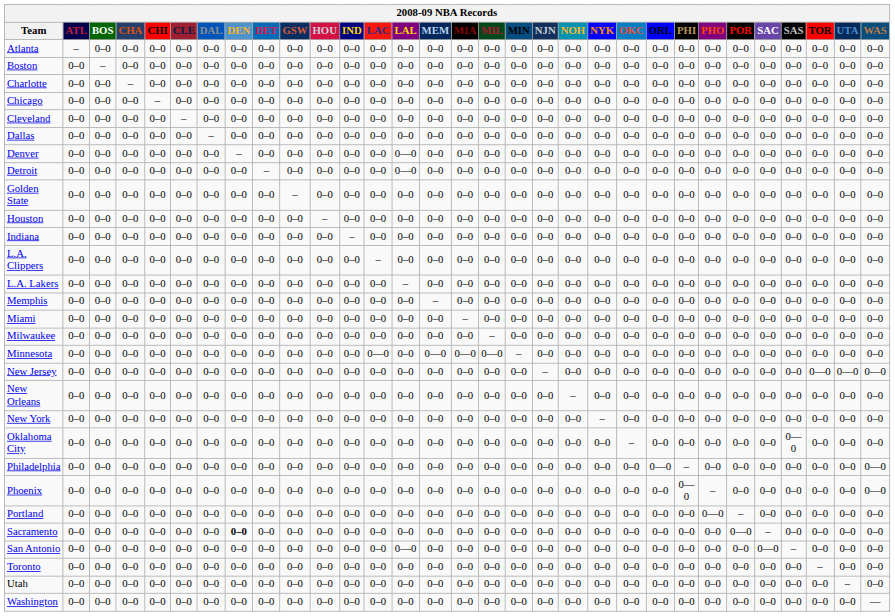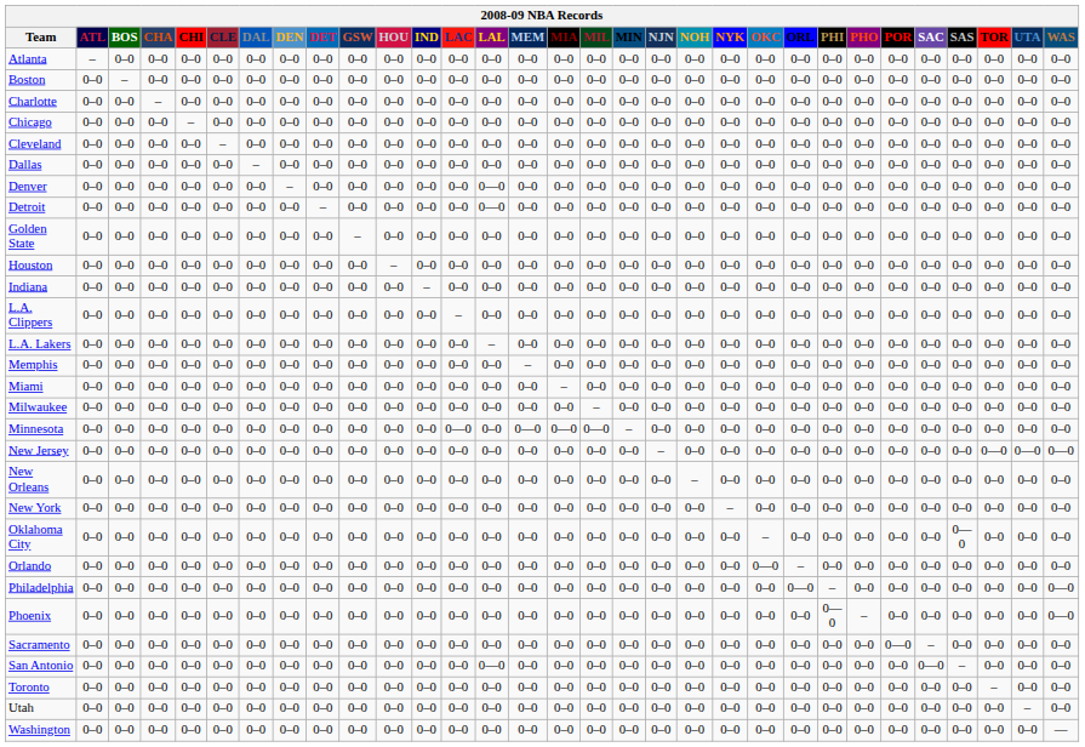 <table class="wikitable" style="font-size:86%; text-align:center;">
 <tr>
 <th colspan=31>2008-09 NBA Records</th>
 </tr>
 <tr>
 <th width=100>Team</th>
 <th style="background:#00004d;color:#C41E3a;width=35">ATL</th>
 <th style="background:#006400;color:#FFFFFF;width=35">BOS</th>
 <th style="background:#253E6A;color:#DF5106;width=35">CHA</th>
 <th style="background:#FF0000;color:#000000;width=35">CHI</th>
 <th style="background:#9F1F32;color:#001D43;width=35">CLE</th>
 <th style="background:#0055BA;color:#898D8F;width=35">DAL</th>
 <th style="background:#4C92CC;color:#FDB827;width=35">DEN</th>
 <th style="background:#006BB7;color:#ED164B;width=35">DET</th>
 <th style="background:#072E63;color:#DC5A34;width=35">GSW</th>
 <th style="background:#D31145;color:#CBD4D8;width=35">HOU</th>
 <th style="background:#000080;color:#FFD700;width=35">IND</th>
 <th style="background:#F9160D;color:#1A2E8B;width=35">LAC</th>
 <th style="background:#800080;color:#FFD700;width=35">LAL</th>
 <th style="background:#00265B;color:#BAD1EB;width=35">MEM</th>
 <th style="background:#000000;color:#8B0000;width=35">MIA</th>
 <th style="background:#00471B;color:#AC1A2F;width=35">MIL</th>
 <th style="background:#044D80;color:#000000;width=35">MIN</th>
 <th style="background:#12305B;color:#C4CED4;width=35">NJN</th>
 <th style="background:#0093B1;color:#FDB827;width=35">NOH</th>
 <th style="background:#0000FF;color:#FF8C00;width=35">NYK</th>
 <th style="background:#007DC3;color:#F05033;width=35">OKC</th>
 <th style="background:#0000FF;color:#000000;width=35">ORL</th>
 <th style="background:#000000;color:#BB9754;width=35">PHI</th>
 <th style="background:#800080;color:#FF4500;width=35">PHO</th>
 <th style="background:#000000;color:#FF0000;width=35">POR</th>
 <th style="background:#6846A8;color:#FFFFFF;width=35">SAC</th>
 <th style="background:#000000;color:#C0C0C0;width=35">SAS</th>
 <th style="background:#FF0000;color:#000000;width=35">TOR</th>
 <th style="background:#042A5C;color:#4C8ECC;width=35">UTA</th>
 <th style="background:#044D7D;color:#BC7A44;width=35">WAS</th>
 </tr>
 <tr>
 <td style="text-align:left;"><a href='#'>Atlanta</a></td>
 <td>–</td>
 <td>0–0</td>
 <td>0–0</td>
 <td>0–0</td>
 <td>0–0</td>
 <td>0–0</td>
 <td>0–0</td>
 <td>0–0</td>
 <td>0–0</td>
 <td>0–0</td>
 <td>0–0</td>
 <td>0–0</td>
 <td>0–0</td>
 <td>0–0</td>
 <td>0–0</td>
 <td>0–0</td>
 <td>0–0</td>
 <td>0–0</td>
 <td>0–0</td>
 <td>0–0</td>
 <td>0–0</td>
 <td>0–0</td>
 <td>0–0</td>
 <td>0–0</td>
 <td>0–0</td>
 <td>0–0</td>
 <td>0–0</td>
 <td>0–0</td>
 <td>0–0</td>
 <td>0–0</td>
 </tr>
 <tr>
 <td style="text-align:left;"><a href='#'>Boston</a></td>
 <td>0–0</td>
 <td>–</td>
 <td>0–0</td>
 <td>0–0</td>
 <td>0–0</td>
 <td>0–0</td>
 <td>0–0</td>
 <td>0–0</td>
 <td>0–0</td>
 <td>0–0</td>
 <td>0–0</td>
 <td>0–0</td>
 <td>0–0</td>
 <td>0–0</td>
 <td>0–0</td>
 <td>0–0</td>
 <td>0–0</td>
 <td>0–0</td>
 <td>0–0</td>
 <td>0–0</td>
 <td>0–0</td>
 <td>0–0</td>
 <td>0–0</td>
 <td>0–0</td>
 <td>0–0</td>
 <td>0–0</td>
 <td>0–0</td>
 <td>0–0</td>
 <td>0–0</td>
 <td>0–0</td>
 </tr>
 <tr>
 <td style="text-align:left;"><a href='#'>Charlotte</a></td>
 <td>0–0</td>
 <td>0–0</td>
 <td>–</td>
 <td>0–0</td>
 <td>0–0</td>
 <td>0–0</td>
 <td>0–0</td>
 <td>0–0</td>
 <td>0–0</td>
 <td>0–0</td>
 <td>0–0</td>
 <td>0–0</td>
 <td>0–0</td>
 <td>0–0</td>
 <td>0–0</td>
 <td>0–0</td>
 <td>0–0</td>
 <td>0–0</td>
 <td>0–0</td>
 <td>0–0</td>
 <td>0–0</td>
 <td>0–0</td>
 <td>0–0</td>
 <td>0–0</td>
 <td>0–0</td>
 <td>0–0</td>
 <td>0–0</td>
 <td>0–0</td>
 <td>0–0</td>
 <td>0–0</td>
 </tr>
 <tr>
 <td style="text-align:left;"><a href='#'>Chicago</a></td>
 <td>0–0</td>
 <td>0–0</td>
 <td>0–0</td>
 <td>–</td>
 <td>0–0</td>
 <td>0–0</td>
 <td>0–0</td>
 <td>0–0</td>
 <td>0–0</td>
 <td>0–0</td>
 <td>0–0</td>
 <td>0–0</td>
 <td>0–0</td>
 <td>0–0</td>
 <td>0–0</td>
 <td>0–0</td>
 <td>0–0</td>
 <td>0–0</td>
 <td>0–0</td>
 <td>0–0</td>
 <td>0–0</td>
 <td>0–0</td>
 <td>0–0</td>
 <td>0–0</td>
 <td>0–0</td>
 <td>0–0</td>
 <td>0–0</td>
 <td>0–0</td>
 <td>0–0</td>
 <td>0–0</td>
 </tr>
 <tr>
 <td style="text-align:left;"><a href='#'>Cleveland</a></td>
 <td>0–0</td>
 <td>0–0</td>
 <td>0–0</td>
 <td>0–0</td>
 <td>–</td>
 <td>0–0</td>
 <td>0–0</td>
 <td>0–0</td>
 <td>0–0</td>
 <td>0–0</td>
 <td>0–0</td>
 <td>0–0</td>
 <td>0–0</td>
 <td>0–0</td>
 <td>0–0</td>
 <td>0–0</td>
 <td>0–0</td>
 <td>0–0</td>
 <td>0–0</td>
 <td>0–0</td>
 <td>0–0</td>
 <td>0–0</td>
 <td>0–0</td>
 <td>0–0</td>
 <td>0–0</td>
 <td>0–0</td>
 <td>0–0</td>
 <td>0–0</td>
 <td>0–0</td>
 <td>0–0</td>
 </tr>
 <tr>
 <td style="text-align:left;"><a href='#'>Dallas</a></td>
 <td>0–0</td>
 <td>0–0</td>
 <td>0–0</td>
 <td>0–0</td>
 <td>0–0</td>
 <td>–</td>
 <td>0–0</td>
 <td>0–0</td>
 <td>0–0</td>
 <td>0–0</td>
 <td>0–0</td>
 <td>0–0</td>
 <td>0–0</td>
 <td>0–0</td>
 <td>0–0</td>
 <td>0–0</td>
 <td>0–0</td>
 <td>0–0</td>
 <td>0–0</td>
 <td>0–0</td>
 <td>0–0</td>
 <td>0–0</td>
 <td>0–0</td>
 <td>0–0</td>
 <td>0–0</td>
 <td>0–0</td>
 <td>0–0</td>
 <td>0–0</td>
 <td>0–0</td>
 <td>0–0</td>
 </tr>
 <tr>
 <td style="text-align:left;"><a href='#'>Denver</a></td>
 <td>0–0</td>
 <td>0–0</td>
 <td>0–0</td>
 <td>0–0</td>
 <td>0–0</td>
 <td>0–0</td>
 <td>–</td>
 <td>0–0</td>
 <td>0–0</td>
 <td>0–0</td>
 <td>0–0</td>
 <td>0–0</td>
 <td>0—0</td>
 <td>0–0</td>
 <td>0–0</td>
 <td>0–0</td>
 <td>0–0</td>
 <td>0–0</td>
 <td>0–0</td>
 <td>0–0</td>
 <td>0–0</td>
 <td>0–0</td>
 <td>0–0</td>
 <td>0–0</td>
 <td>0–0</td>
 <td>0–0</td>
 <td>0–0</td>
 <td>0–0</td>
 <td>0–0</td>
 <td>0–0</td>
 </tr>
 <tr>
 <td style="text-align:left;"><a href='#'>Detroit</a></td>
 <td>0–0</td>
 <td>0–0</td>
 <td>0–0</td>
 <td>0–0</td>
 <td>0–0</td>
 <td>0–0</td>
 <td>0–0</td>
 <td>–</td>
 <td>0–0</td>
 <td>0–0</td>
 <td>0–0</td>
 <td>0–0</td>
 <td>0—0</td>
 <td>0–0</td>
 <td>0–0</td>
 <td>0–0</td>
 <td>0–0</td>
 <td>0–0</td>
 <td>0–0</td>
 <td>0–0</td>
 <td>0–0</td>
 <td>0–0</td>
 <td>0–0</td>
 <td>0–0</td>
 <td>0–0</td>
 <td>0–0</td>
 <td>0–0</td>
 <td>0–0</td>
 <td>0–0</td>
 <td>0–0</td>
 </tr>
 <tr>
 <td style="text-align:left;"><a href='#'>Golden State</a></td>
 <td>0–0</td>
 <td>0–0</td>
 <td>0–0</td>
 <td>0–0</td>
 <td>0–0</td>
 <td>0–0</td>
 <td>0–0</td>
 <td>0–0</td>
 <td>–</td>
 <td>0–0</td>
 <td>0–0</td>
 <td>0–0</td>
 <td>0–0</td>
 <td>0–0</td>
 <td>0–0</td>
 <td>0–0</td>
 <td>0–0</td>
 <td>0–0</td>
 <td>0–0</td>
 <td>0–0</td>
 <td>0–0</td>
 <td>0–0</td>
 <td>0–0</td>
 <td>0–0</td>
 <td>0–0</td>
 <td>0–0</td>
 <td>0–0</td>
 <td>0–0</td>
 <td>0–0</td>
 <td>0–0</td>
 </tr>
 <tr>
 <td style="text-align:left;"><a href='#'>Houston</a></td>
 <td>0–0</td>
 <td>0–0</td>
 <td>0–0</td>
 <td>0–0</td>
 <td>0–0</td>
 <td>0–0</td>
 <td>0–0</td>
 <td>0–0</td>
 <td>0–0</td>
 <td>–</td>
 <td>0–0</td>
 <td>0–0</td>
 <td>0–0</td>
 <td>0–0</td>
 <td>0–0</td>
 <td>0–0</td>
 <td>0–0</td>
 <td>0–0</td>
 <td>0–0</td>
 <td>0–0</td>
 <td>0–0</td>
 <td>0–0</td>
 <td>0–0</td>
 <td>0–0</td>
 <td>0–0</td>
 <td>0–0</td>
 <td>0–0</td>
 <td>0–0</td>
 <td>0–0</td>
 <td>0–0</td>
 </tr>
 <tr>
 <td style="text-align:left;"><a href='#'>Indiana</a></td>
 <td>0–0</td>
 <td>0–0</td>
 <td>0–0</td>
 <td>0–0</td>
 <td>0–0</td>
 <td>0–0</td>
 <td>0–0</td>
 <td>0–0</td>
 <td>0–0</td>
 <td>0–0</td>
 <td>–</td>
 <td>0–0</td>
 <td>0–0</td>
 <td>0–0</td>
 <td>0–0</td>
 <td>0–0</td>
 <td>0–0</td>
 <td>0–0</td>
 <td>0–0</td>
 <td>0–0</td>
 <td>0–0</td>
 <td>0–0</td>
 <td>0–0</td>
 <td>0–0</td>
 <td>0–0</td>
 <td>0–0</td>
 <td>0–0</td>
 <td>0–0</td>
 <td>0–0</td>
 <td>0–0</td>
 </tr>
 <tr>
 <td style="text-align:left;"><a href='#'>L.A. Clippers</a></td>
 <td>0–0</td>
 <td>0–0</td>
 <td>0–0</td>
 <td>0–0</td>
 <td>0–0</td>
 <td>0–0</td>
 <td>0–0</td>
 <td>0–0</td>
 <td>0–0</td>
 <td>0–0</td>
 <td>0–0</td>
 <td>–</td>
 <td>0–0</td>
 <td>0–0</td>
 <td>0–0</td>
 <td>0–0</td>
 <td>0–0</td>
 <td>0–0</td>
 <td>0–0</td>
 <td>0–0</td>
 <td>0–0</td>
 <td>0–0</td>
 <td>0–0</td>
 <td>0–0</td>
 <td>0–0</td>
 <td>0–0</td>
 <td>0–0</td>
 <td>0–0</td>
 <td>0–0</td>
 <td>0–0</td>
 </tr>
 <tr>
 <td style="text-align:left;"><a href='#'>L.A. Lakers</a></td>
 <td>0–0</td>
 <td>0–0</td>
 <td>0–0</td>
 <td>0–0</td>
 <td>0–0</td>
 <td>0–0</td>
 <td>0–0</td>
 <td>0–0</td>
 <td>0–0</td>
 <td>0–0</td>
 <td>0–0</td>
 <td>0–0</td>
 <td>–</td>
 <td>0–0</td>
 <td>0–0</td>
 <td>0–0</td>
 <td>0–0</td>
 <td>0–0</td>
 <td>0–0</td>
 <td>0–0</td>
 <td>0–0</td>
 <td>0–0</td>
 <td>0–0</td>
 <td>0–0</td>
 <td>0–0</td>
 <td>0–0</td>
 <td>0–0</td>
 <td>0–0</td>
 <td>0–0</td>
 <td>0–0</td>
 </tr>
 <tr>
 <td style="text-align:left;"><a href='#'>Memphis</a></td>
 <td>0–0</td>
 <td>0–0</td>
 <td>0–0</td>
 <td>0–0</td>
 <td>0–0</td>
 <td>0–0</td>
 <td>0–0</td>
 <td>0–0</td>
 <td>0–0</td>
 <td>0–0</td>
 <td>0–0</td>
 <td>0–0</td>
 <td>0–0</td>
 <td>–</td>
 <td>0–0</td>
 <td>0–0</td>
 <td>0–0</td>
 <td>0–0</td>
 <td>0–0</td>
 <td>0–0</td>
 <td>0–0</td>
 <td>0–0</td>
 <td>0–0</td>
 <td>0–0</td>
 <td>0–0</td>
 <td>0–0</td>
 <td>0–0</td>
 <td>0–0</td>
 <td>0–0</td>
 <td>0–0</td>
 </tr>
 <tr>
 <td style="text-align:left;"><a href='#'>Miami</a></td>
 <td>0–0</td>
 <td>0–0</td>
 <td>0–0</td>
 <td>0–0</td>
 <td>0–0</td>
 <td>0–0</td>
 <td>0–0</td>
 <td>0–0</td>
 <td>0–0</td>
 <td>0–0</td>
 <td>0–0</td>
 <td>0–0</td>
 <td>0–0</td>
 <td>0–0</td>
 <td>–</td>
 <td>0–0</td>
 <td>0–0</td>
 <td>0–0</td>
 <td>0–0</td>
 <td>0–0</td>
 <td>0–0</td>
 <td>0–0</td>
 <td>0–0</td>
 <td>0–0</td>
 <td>0–0</td>
 <td>0–0</td>
 <td>0–0</td>
 <td>0–0</td>
 <td>0–0</td>
 <td>0–0</td>
 </tr>
 <tr>
 <td style="text-align:left;"><a href='#'>Milwaukee</a></td>
 <td>0–0</td>
 <td>0–0</td>
 <td>0–0</td>
 <td>0–0</td>
 <td>0–0</td>
 <td>0–0</td>
 <td>0–0</td>
 <td>0–0</td>
 <td>0–0</td>
 <td>0–0</td>
 <td>0–0</td>
 <td>0–0</td>
 <td>0–0</td>
 <td>0–0</td>
 <td>0–0</td>
 <td>–</td>
 <td>0–0</td>
 <td>0–0</td>
 <td>0–0</td>
 <td>0–0</td>
 <td>0–0</td>
 <td>0–0</td>
 <td>0–0</td>
 <td>0–0</td>
 <td>0–0</td>
 <td>0–0</td>
 <td>0–0</td>
 <td>0–0</td>
 <td>0–0</td>
 <td>0–0</td>
 </tr>
 <tr>
 <td style="text-align:left;"><a href='#'>Minnesota</a></td>
 <td>0–0</td>
 <td>0–0</td>
 <td>0–0</td>
 <td>0–0</td>
 <td>0–0</td>
 <td>0–0</td>
 <td>0–0</td>
 <td>0–0</td>
 <td>0–0</td>
 <td>0–0</td>
 <td>0–0</td>
 <td>0—0</td>
 <td>0–0</td>
 <td>0—0</td>
 <td>0—0</td>
 <td>0—0</td>
 <td>–</td>
 <td>0–0</td>
 <td>0–0</td>
 <td>0–0</td>
 <td>0–0</td>
 <td>0–0</td>
 <td>0–0</td>
 <td>0–0</td>
 <td>0–0</td>
 <td>0–0</td>
 <td>0–0</td>
 <td>0–0</td>
 <td>0–0</td>
 <td>0–0</td>
 </tr>
 <tr>
 <td style="text-align:left;"><a href='#'>New Jersey</a></td>
 <td>0–0</td>
 <td>0–0</td>
 <td>0–0</td>
 <td>0–0</td>
 <td>0–0</td>
 <td>0–0</td>
 <td>0–0</td>
 <td>0–0</td>
 <td>0–0</td>
 <td>0–0</td>
 <td>0–0</td>
 <td>0–0</td>
 <td>0–0</td>
 <td>0–0</td>
 <td>0–0</td>
 <td>0–0</td>
 <td>0–0</td>
 <td>–</td>
 <td>0–0</td>
 <td>0–0</td>
 <td>0–0</td>
 <td>0–0</td>
 <td>0–0</td>
 <td>0–0</td>
 <td>0–0</td>
 <td>0–0</td>
 <td>0–0</td>
 <td>0—0</td>
 <td>0—0</td>
 <td>0—0</td>
 </tr>
 <tr>
 <td style="text-align:left;"><a href='#'>New Orleans</a></td>
 <td>0–0</td>
 <td>0–0</td>
 <td>0–0</td>
 <td>0–0</td>
 <td>0–0</td>
 <td>0–0</td>
 <td>0–0</td>
 <td>0–0</td>
 <td>0–0</td>
 <td>0–0</td>
 <td>0–0</td>
 <td>0–0</td>
 <td>0–0</td>
 <td>0–0</td>
 <td>0–0</td>
 <td>0–0</td>
 <td>0–0</td>
 <td>0–0</td>
 <td>–</td>
 <td>0–0</td>
 <td>0–0</td>
 <td>0–0</td>
 <td>0–0</td>
 <td>0–0</td>
 <td>0–0</td>
 <td>0–0</td>
 <td>0–0</td>
 <td>0–0</td>
 <td>0–0</td>
 <td>0–0</td>
 </tr>
 <tr>
 <td style="text-align:left;"><a href='#'>New York</a></td>
 <td>0–0</td>
 <td>0–0</td>
 <td>0–0</td>
 <td>0–0</td>
 <td>0–0</td>
 <td>0–0</td>
 <td>0–0</td>
 <td>0–0</td>
 <td>0–0</td>
 <td>0–0</td>
 <td>0–0</td>
 <td>0–0</td>
 <td>0–0</td>
 <td>0–0</td>
 <td>0–0</td>
 <td>0–0</td>
 <td>0–0</td>
 <td>0–0</td>
 <td>0–0</td>
 <td>–</td>
 <td>0–0</td>
 <td>0–0</td>
 <td>0–0</td>
 <td>0–0</td>
 <td>0–0</td>
 <td>0–0</td>
 <td>0–0</td>
 <td>0–0</td>
 <td>0–0</td>
 <td>0–0</td>
 </tr>
 <tr>
 <td style="text-align:left;"><a href='#'>Oklahoma City</a></td>
 <td>0–0</td>
 <td>0–0</td>
 <td>0–0</td>
 <td>0–0</td>
 <td>0–0</td>
 <td>0–0</td>
 <td>0–0</td>
 <td>0–0</td>
 <td>0–0</td>
 <td>0–0</td>
 <td>0–0</td>
 <td>0–0</td>
 <td>0–0</td>
 <td>0–0</td>
 <td>0–0</td>
 <td>0–0</td>
 <td>0–0</td>
 <td>0–0</td>
 <td>0–0</td>
 <td>0–0</td>
 <td>–</td>
 <td>0–0</td>
 <td>0–0</td>
 <td>0–0</td>
 <td>0–0</td>
 <td>0–0</td>
 <td>0—0</td>
 <td>0–0</td>
 <td>0–0</td>
 <td>0–0</td>
 </tr>
 <tr>
+<td style="text-align:left;"><a href='#'>Orlando</a></td>
+<td>0–0</td>
+<td>0–0</td>
+<td>0–0</td>
+<td>0–0</td>
+<td>0–0</td>
+<td>0–0</td>
+<td>0–0</td>
+<td>0–0</td>
+<td>0–0</td>
+<td>0–0</td>
+<td>0–0</td>
+<td>0–0</td>
+<td>0–0</td>
+<td>0–0</td>
+<td>0–0</td>
+<td>0–0</td>
+<td>0–0</td>
+<td>0–0</td>
+<td>0–0</td>
+<td>0–0</td>
+<td>0—0</td>
+<td>–</td>
+<td>0–0</td>
+<td>0–0</td>
+<td>0–0</td>
+<td>0–0</td>
+<td>0–0</td>
+<td>0–0</td>
+<td>0–0</td>
+<td>0–0</td>
+</tr>
+<tr>
 <td style="text-align:left;"><a href='#'>Philadelphia</a></td>
 <td>0–0</td>
 <td>0–0</td>
 <td>0–0</td>
 <td>0–0</td>
 <td>0–0</td>
 <td>0–0</td>
 <td>0–0</td>
 <td>0–0</td>
 <td>0–0</td>
 <td>0–0</td>
 <td>0–0</td>
 <td>0–0</td>
 <td>0–0</td>
 <td>0–0</td>
 <td>0–0</td>
 <td>0–0</td>
 <td>0–0</td>
 <td>0–0</td>
 <td>0–0</td>
 <td>0–0</td>
 <td>0–0</td>
 <td>0—0</td>
 <td>–</td>
 <td>0–0</td>
 <td>0–0</td>
 <td>0–0</td>
 <td>0–0</td>
 <td>0–0</td>
 <td>0–0</td>
 <td>0—0</td>
 </tr>
 <tr>
 <td style="text-align:left;"><a href='#'>Phoenix</a></td>
 <td>0–0</td>
 <td>0–0</td>
 <td>0–0</td>
 <td>0–0</td>
 <td>0–0</td>
 <td>0–0</td>
 <td>0–0</td>
 <td>0–0</td>
 <td>0–0</td>
 <td>0–0</td>
 <td>0–0</td>
 <td>0–0</td>
 <td>0–0</td>
 <td>0–0</td>
 <td>0–0</td>
 <td>0–0</td>
 <td>0–0</td>
 <td>0–0</td>
 <td>0–0</td>
 <td>0–0</td>
 <td>0–0</td>
 <td>0–0</td>
 <td>0—0</td>
 <td>–</td>
 <td>0–0</td>
 <td>0–0</td>
 <td>0–0</td>
 <td>0–0</td>
 <td>0–0</td>
 <td>0—0</td>
 </tr>
 <tr>
-<td style="text-align:left;"><a href='#'>Portland</a></td>
+<td style="text-align:left;"><a href='#'>Sacramento</a></td>
 <td>0–0</td>
 <td>0–0</td>
 <td>0–0</td>
 <td>0–0</td>
 <td>0–0</td>
 <td>0–0</td>
 <td>0–0</td>
-<td>0–0</td>
-<td>0–0</td>
-<td>0–0</td>
-<td>0–0</td>
-<td>0–0</td>
-<td>0–0</td>
-<td>0–0</td>
-<td>0–0</td>
-<td>0–0</td>
-<td>0–0</td>
-<td>0–0</td>
-<td>0–0</td>
-<td>0–0</td>
-<td>0–0</td>
-<td>0–0</td>
-<td>0–0</td>
-<td>0—0</td>
-<td>–</td>
-<td>0–0</td>
-<td>0–0</td>
-<td>0–0</td>
-<td>0–0</td>
-<td>0–0</td>
-</tr>
-<tr>
-<td style="text-align:left;"><a href='#'>Sacramento</a></td>
-<td>0–0</td>
-<td>0–0</td>
-<td>0–0</td>
-<td>0–0</td>
-<td>0–0</td>
-<td>0–0</td>
-<td><strong>0–0</strong></td>
 <td>0–0</td>
 <td>0–0</td>
 <td>0–0</td>
 <td>0–0</td>
 <td>0–0</td>
 <td>0–0</td>
 <td>0–0</td>
 <td>0–0</td>
 <td>0–0</td>
 <td>0–0</td>
 <td>0–0</td>
 <td>0–0</td>
 <td>0–0</td>
 <td>0–0</td>
 <td>0–0</td>
 <td>0–0</td>
 <td>0–0</td>
 <td>0—0</td>
 <td>–</td>
 <td>0–0</td>
 <td>0–0</td>
 <td>0–0</td>
 <td>0–0</td>
 </tr>
 <tr>
 <td style="text-align:left;"><a href='#'>San Antonio</a></td>
 <td>0–0</td>
 <td>0–0</td>
 <td>0–0</td>
 <td>0–0</td>
 <td>0–0</td>
 <td>0–0</td>
 <td>0–0</td>
 <td>0–0</td>
 <td>0–0</td>
 <td>0–0</td>
 <td>0–0</td>
 <td>0–0</td>
 <td>0—0</td>
 <td>0–0</td>
 <td>0–0</td>
 <td>0–0</td>
 <td>0–0</td>
 <td>0–0</td>
 <td>0–0</td>
 <td>0–0</td>
 <td>0–0</td>
 <td>0–0</td>
 <td>0–0</td>
 <td>0–0</td>
 <td>0–0</td>
 <td>0—0</td>
 <td>–</td>
 <td>0–0</td>
 <td>0–0</td>
 <td>0–0</td>
 </tr>
 <tr>
 <td style="text-align:left;"><a href='#'>Toronto</a></td>
 <td>0–0</td>
 <td>0–0</td>
 <td>0–0</td>
 <td>0–0</td>
 <td>0–0</td>
 <td>0–0</td>
 <td>0–0</td>
 <td>0–0</td>
 <td>0–0</td>
 <td>0–0</td>
 <td>0–0</td>
 <td>0–0</td>
 <td>0–0</td>
 <td>0–0</td>
 <td>0–0</td>
 <td>0–0</td>
 <td>0–0</td>
 <td>0–0</td>
 <td>0–0</td>
 <td>0–0</td>
 <td>0–0</td>
 <td>0–0</td>
 <td>0–0</td>
 <td>0–0</td>
 <td>0–0</td>
 <td>0–0</td>
 <td>0–0</td>
 <td>–</td>
 <td>0–0</td>
 <td>0–0</td>
 </tr>
 <tr>
 <td style="text-align:left;">Utah</td>
 <td>0–0</td>
 <td>0–0</td>
 <td>0–0</td>
 <td>0–0</td>
 <td>0–0</td>
 <td>0–0</td>
 <td>0–0</td>
 <td>0–0</td>
 <td>0–0</td>
 <td>0–0</td>
 <td>0–0</td>
 <td>0–0</td>
 <td>0–0</td>
 <td>0–0</td>
 <td>0–0</td>
 <td>0–0</td>
 <td>0–0</td>
 <td>0–0</td>
 <td>0–0</td>
 <td>0–0</td>
 <td>0–0</td>
 <td>0–0</td>
 <td>0–0</td>
 <td>0–0</td>
 <td>0–0</td>
 <td>0–0</td>
 <td>0–0</td>
 <td>0–0</td>
 <td>–</td>
 <td>0–0</td>
 </tr>
 <tr>
 <td style="text-align:left;"><a href='#'>Washington</a></td>
 <td>0–0</td>
 <td>0–0</td>
 <td>0–0</td>
 <td>0–0</td>
 <td>0–0</td>
 <td>0–0</td>
 <td>0–0</td>
 <td>0–0</td>
 <td>0–0</td>
 <td>0–0</td>
 <td>0–0</td>
 <td>0–0</td>
 <td>0–0</td>
 <td>0–0</td>
 <td>0–0</td>
 <td>0–0</td>
 <td>0–0</td>
 <td>0–0</td>
 <td>0–0</td>
 <td>0–0</td>
 <td>0–0</td>
 <td>0–0</td>
 <td>0–0</td>
 <td>0–0</td>
 <td>0–0</td>
 <td>0–0</td>
 <td>0–0</td>
 <td>0–0</td>
 <td>0–0</td>
 <td>—</td>
 </tr>
 </table>
